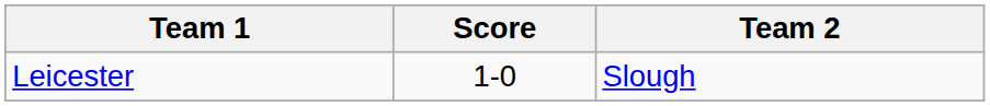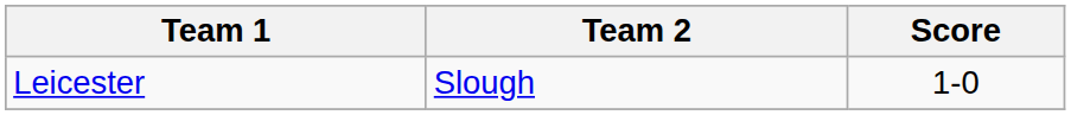 <table class="wikitable" style="font-size: 100%">
 <tr>
 <th width=200>Team 1</th>
+<th width=200>Team 2</th>
 <th width=100>Score</th>
-<th width=200>Team 2</th>
 </tr>
 <tr>
 <td><a href='#'>Leicester</a></td>
+<td><a href='#'>Slough</a></td>
 <td align=center>1-0</td>
-<td><a href='#'>Slough</a></td>
 </tr>
 </table>
